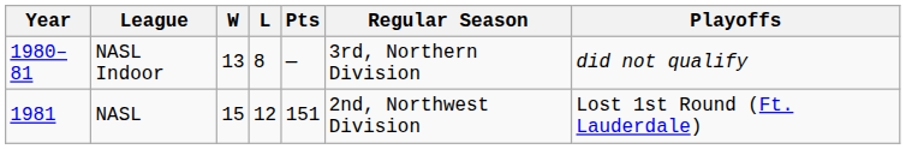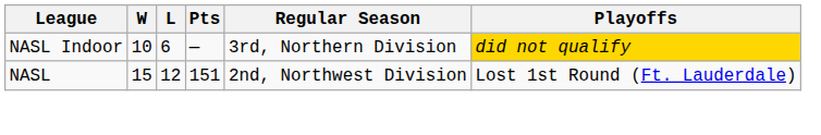 <table class="wikitable">
 <tr>
-<th>Year</th>
 <th>League</th>
 <th>W</th>
 <th>L</th>
 <th>Pts</th>
 <th>Regular Season</th>
 <th>Playoffs</th>
 </tr>
 <tr>
-<td><a href='#'>1980–81</a></td>
 <td>NASL Indoor</td>
-<td>13</td>
-<td>8</td>
+<td>10</td>
+<td>6</td>
 <td>—</td>
 <td>3rd, Northern Division</td>
-<td><em>did not qualify</em></td>
+<td style="background: gold;"><em>did not qualify</em></td>
 </tr>
 <tr>
-<td><a href='#'>1981</a></td>
 <td>NASL</td>
 <td>15</td>
 <td>12</td>
 <td>151</td>
 <td>2nd, Northwest Division</td>
 <td>Lost 1st Round (<a href='#'>Ft. Lauderdale</a>)</td>
 </tr>
 </table>
